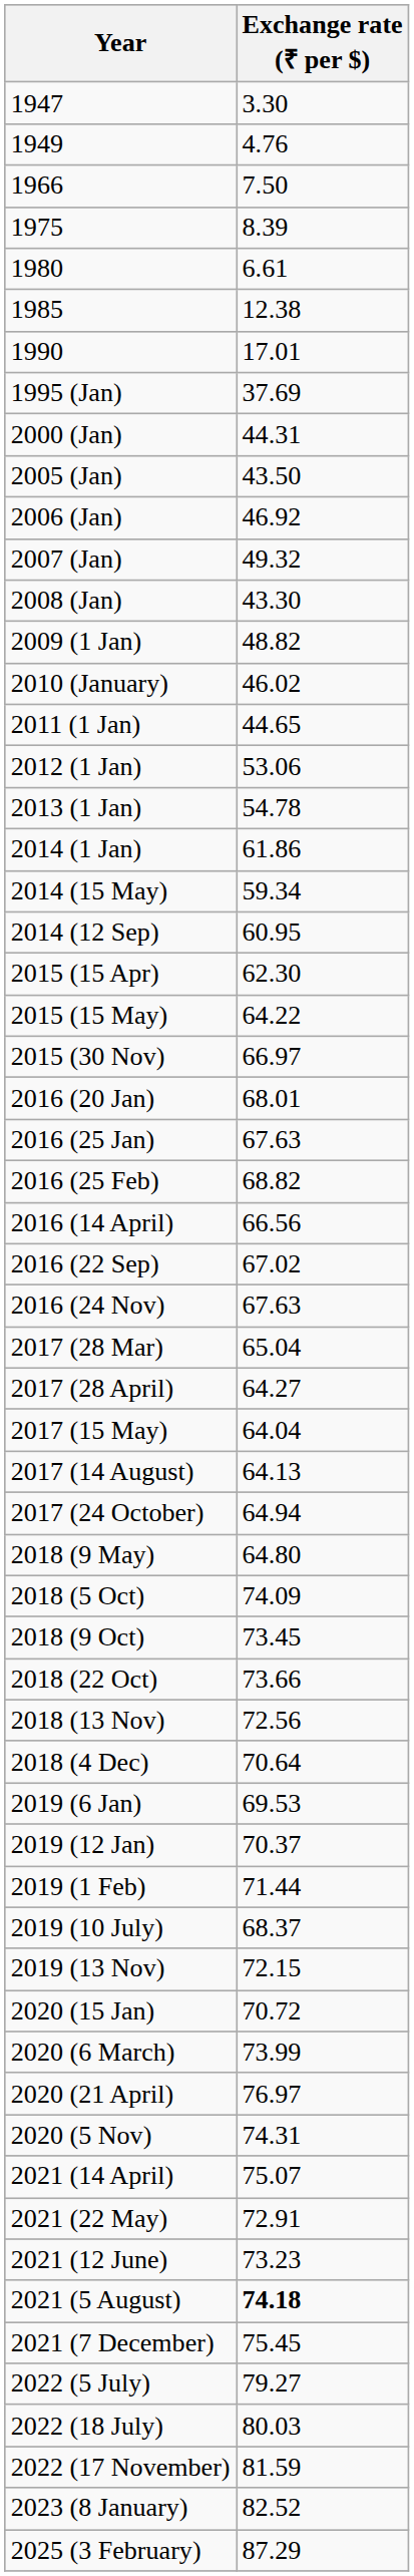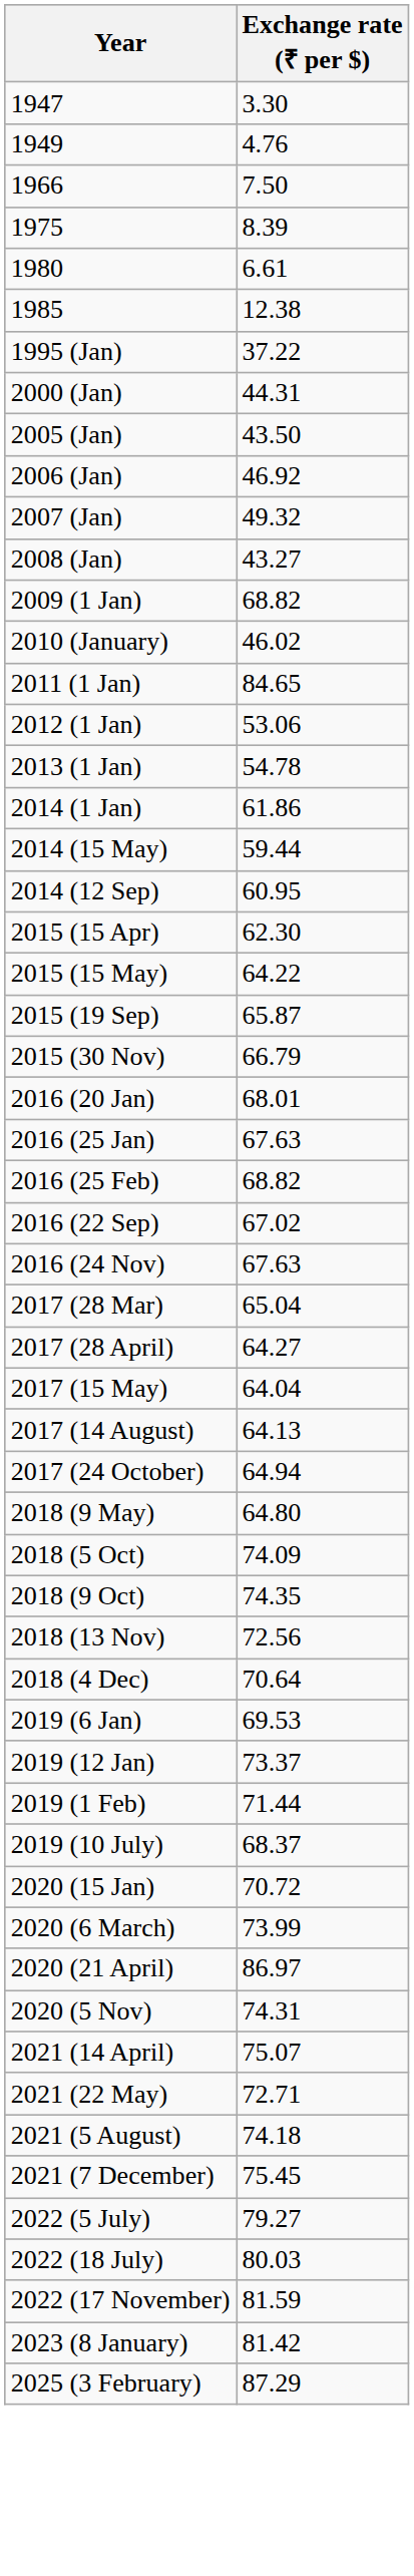 <table class="wikitable">
 <tr>
 <th>Year</th>
 <th>Exchange rate<br>(₹ per $)</th>
 </tr>
 <tr>
 <td>1947</td>
 <td>3.30</td>
 </tr>
 <tr>
 <td>1949</td>
 <td>4.76</td>
 </tr>
 <tr>
 <td>1966</td>
 <td>7.50</td>
 </tr>
 <tr>
 <td>1975</td>
 <td>8.39</td>
 </tr>
 <tr>
 <td>1980</td>
 <td>6.61</td>
 </tr>
 <tr>
 <td>1985</td>
 <td>12.38</td>
 </tr>
 <tr>
-<td>1990</td>
-<td>17.01</td>
-</tr>
-<tr>
 <td>1995 (Jan)</td>
-<td>37.69</td>
+<td>37.22</td>
 </tr>
 <tr>
 <td>2000 (Jan)</td>
 <td>44.31</td>
 </tr>
 <tr>
 <td>2005 (Jan)</td>
 <td>43.50</td>
 </tr>
 <tr>
 <td>2006 (Jan)</td>
 <td>46.92 </td>
 </tr>
 <tr>
 <td>2007 (Jan)</td>
 <td>49.32 </td>
 </tr>
 <tr>
 <td>2008 (Jan)</td>
-<td>43.30</td>
+<td>43.27</td>
 </tr>
 <tr>
 <td>2009 (1 Jan)</td>
-<td>48.82</td>
+<td>68.82</td>
 </tr>
 <tr>
 <td>2010 (January)</td>
 <td>46.02</td>
 </tr>
 <tr>
 <td>2011 (1 Jan)</td>
-<td>44.65 </td>
+<td>84.65 </td>
 </tr>
 <tr>
 <td>2012 (1 Jan)</td>
 <td>53.06 </td>
 </tr>
 <tr>
 <td>2013 (1 Jan)</td>
 <td>54.78 </td>
 </tr>
 <tr>
 <td>2014 (1 Jan)</td>
 <td>61.86 </td>
 </tr>
 <tr>
 <td>2014 (15 May)</td>
-<td>59.34 </td>
+<td>59.44 </td>
 </tr>
 <tr>
 <td>2014 (12 Sep)</td>
 <td>60.95</td>
 </tr>
 <tr>
 <td>2015 (15 Apr)</td>
 <td>62.30</td>
 </tr>
 <tr>
 <td>2015 (15 May)</td>
 <td>64.22</td>
 </tr>
 <tr>
+<td>2015 (19 Sep)</td>
+<td>65.87</td>
+</tr>
+<tr>
 <td>2015 (30 Nov)</td>
-<td>66.97</td>
+<td>66.79</td>
 </tr>
 <tr>
 <td>2016 (20 Jan)</td>
 <td>68.01</td>
 </tr>
 <tr>
 <td>2016 (25 Jan)</td>
 <td>67.63</td>
 </tr>
 <tr>
 <td>2016 (25 Feb)</td>
 <td>68.82</td>
-</tr>
-<tr>
-<td>2016 (14 April)</td>
-<td>66.56</td>
 </tr>
 <tr>
 <td>2016 (22 Sep)</td>
 <td>67.02</td>
 </tr>
 <tr>
 <td>2016 (24 Nov)</td>
 <td>67.63</td>
 </tr>
 <tr>
 <td>2017 (28 Mar)</td>
 <td>65.04</td>
 </tr>
 <tr>
 <td>2017 (28 April)</td>
 <td>64.27</td>
 </tr>
 <tr>
 <td>2017 (15 May)</td>
 <td>64.04</td>
 </tr>
 <tr>
 <td>2017 (14 August)</td>
 <td>64.13</td>
 </tr>
 <tr>
 <td>2017 (24 October)</td>
 <td>64.94 </td>
 </tr>
 <tr>
 <td>2018 (9 May)</td>
 <td>64.80</td>
 </tr>
 <tr>
 <td>2018 (5 Oct)</td>
 <td>74.09</td>
 </tr>
 <tr>
 <td>2018 (9 Oct)</td>
-<td>73.45</td>
-</tr>
-<tr>
-<td>2018 (22 Oct)</td>
-<td>73.66</td>
+<td>74.35</td>
 </tr>
 <tr>
 <td>2018 (13 Nov)</td>
 <td>72.56</td>
 </tr>
 <tr>
 <td>2018 (4 Dec)</td>
 <td>70.64</td>
 </tr>
 <tr>
 <td>2019 (6 Jan)</td>
 <td>69.53</td>
 </tr>
 <tr>
 <td>2019 (12 Jan)</td>
-<td>70.37</td>
+<td>73.37</td>
 </tr>
 <tr>
 <td>2019 (1 Feb)</td>
 <td>71.44</td>
 </tr>
 <tr>
 <td>2019 (10 July)</td>
 <td>68.37</td>
-</tr>
-<tr>
-<td>2019 (13 Nov)</td>
-<td>72.15</td>
 </tr>
 <tr>
 <td>2020 (15 Jan)</td>
 <td>70.72</td>
 </tr>
 <tr>
 <td>2020 (6 March)</td>
 <td>73.99</td>
 </tr>
 <tr>
 <td>2020 (21 April)</td>
-<td>76.97</td>
+<td>86.97</td>
 </tr>
 <tr>
 <td>2020 (5 Nov)</td>
 <td>74.31</td>
 </tr>
 <tr>
 <td>2021 (14 April)</td>
 <td>75.07</td>
 </tr>
 <tr>
 <td>2021 (22 May)</td>
-<td>72.91</td>
-</tr>
-<tr>
-<td>2021 (12 June)</td>
-<td>73.23</td>
+<td>72.71</td>
 </tr>
 <tr>
 <td>2021 (5 August)</td>
-<td><strong>74.18</strong></td>
+<td>74.18</td>
 </tr>
 <tr>
 <td>2021 (7 December)</td>
 <td>75.45</td>
 </tr>
 <tr>
 <td>2022 (5 July)</td>
 <td>79.27</td>
 </tr>
 <tr>
 <td>2022 (18 July)</td>
 <td>80.03</td>
 </tr>
 <tr>
 <td>2022 (17 November)</td>
 <td>81.59</td>
 </tr>
 <tr>
 <td>2023 (8 January)</td>
-<td>82.52</td>
+<td>81.42</td>
 </tr>
 <tr>
 <td>2025 (3 February)</td>
 <td>87.29</td>
 </tr>
 </table>
